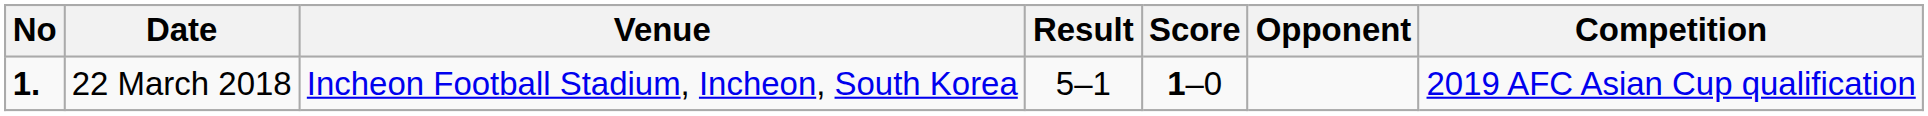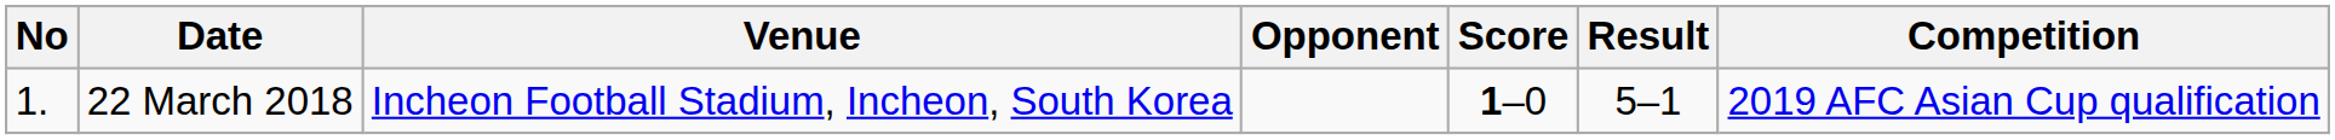 <table class="wikitable" style="font-size:100%;">
 <tr>
 <th>No</th>
 <th>Date</th>
 <th>Venue</th>
+<th>Opponent</th>
+<th>Score</th>
 <th>Result</th>
-<th>Score</th>
-<th>Opponent</th>
 <th>Competition</th>
 </tr>
 <tr>
-<td><strong>1.</strong></td>
+<td>1.</td>
 <td>22 March 2018</td>
 <td><a href='#'>Incheon Football Stadium</a>, <a href='#'>Incheon</a>, <a href='#'>South Korea</a></td>
+<td></td>
+<td align=center><strong>1</strong>–0</td>
 <td align=center>5–1</td>
-<td align=center><strong>1</strong>–0</td>
-<td></td>
 <td><a href='#'>2019 AFC Asian Cup qualification</a></td>
 </tr>
 </table>
